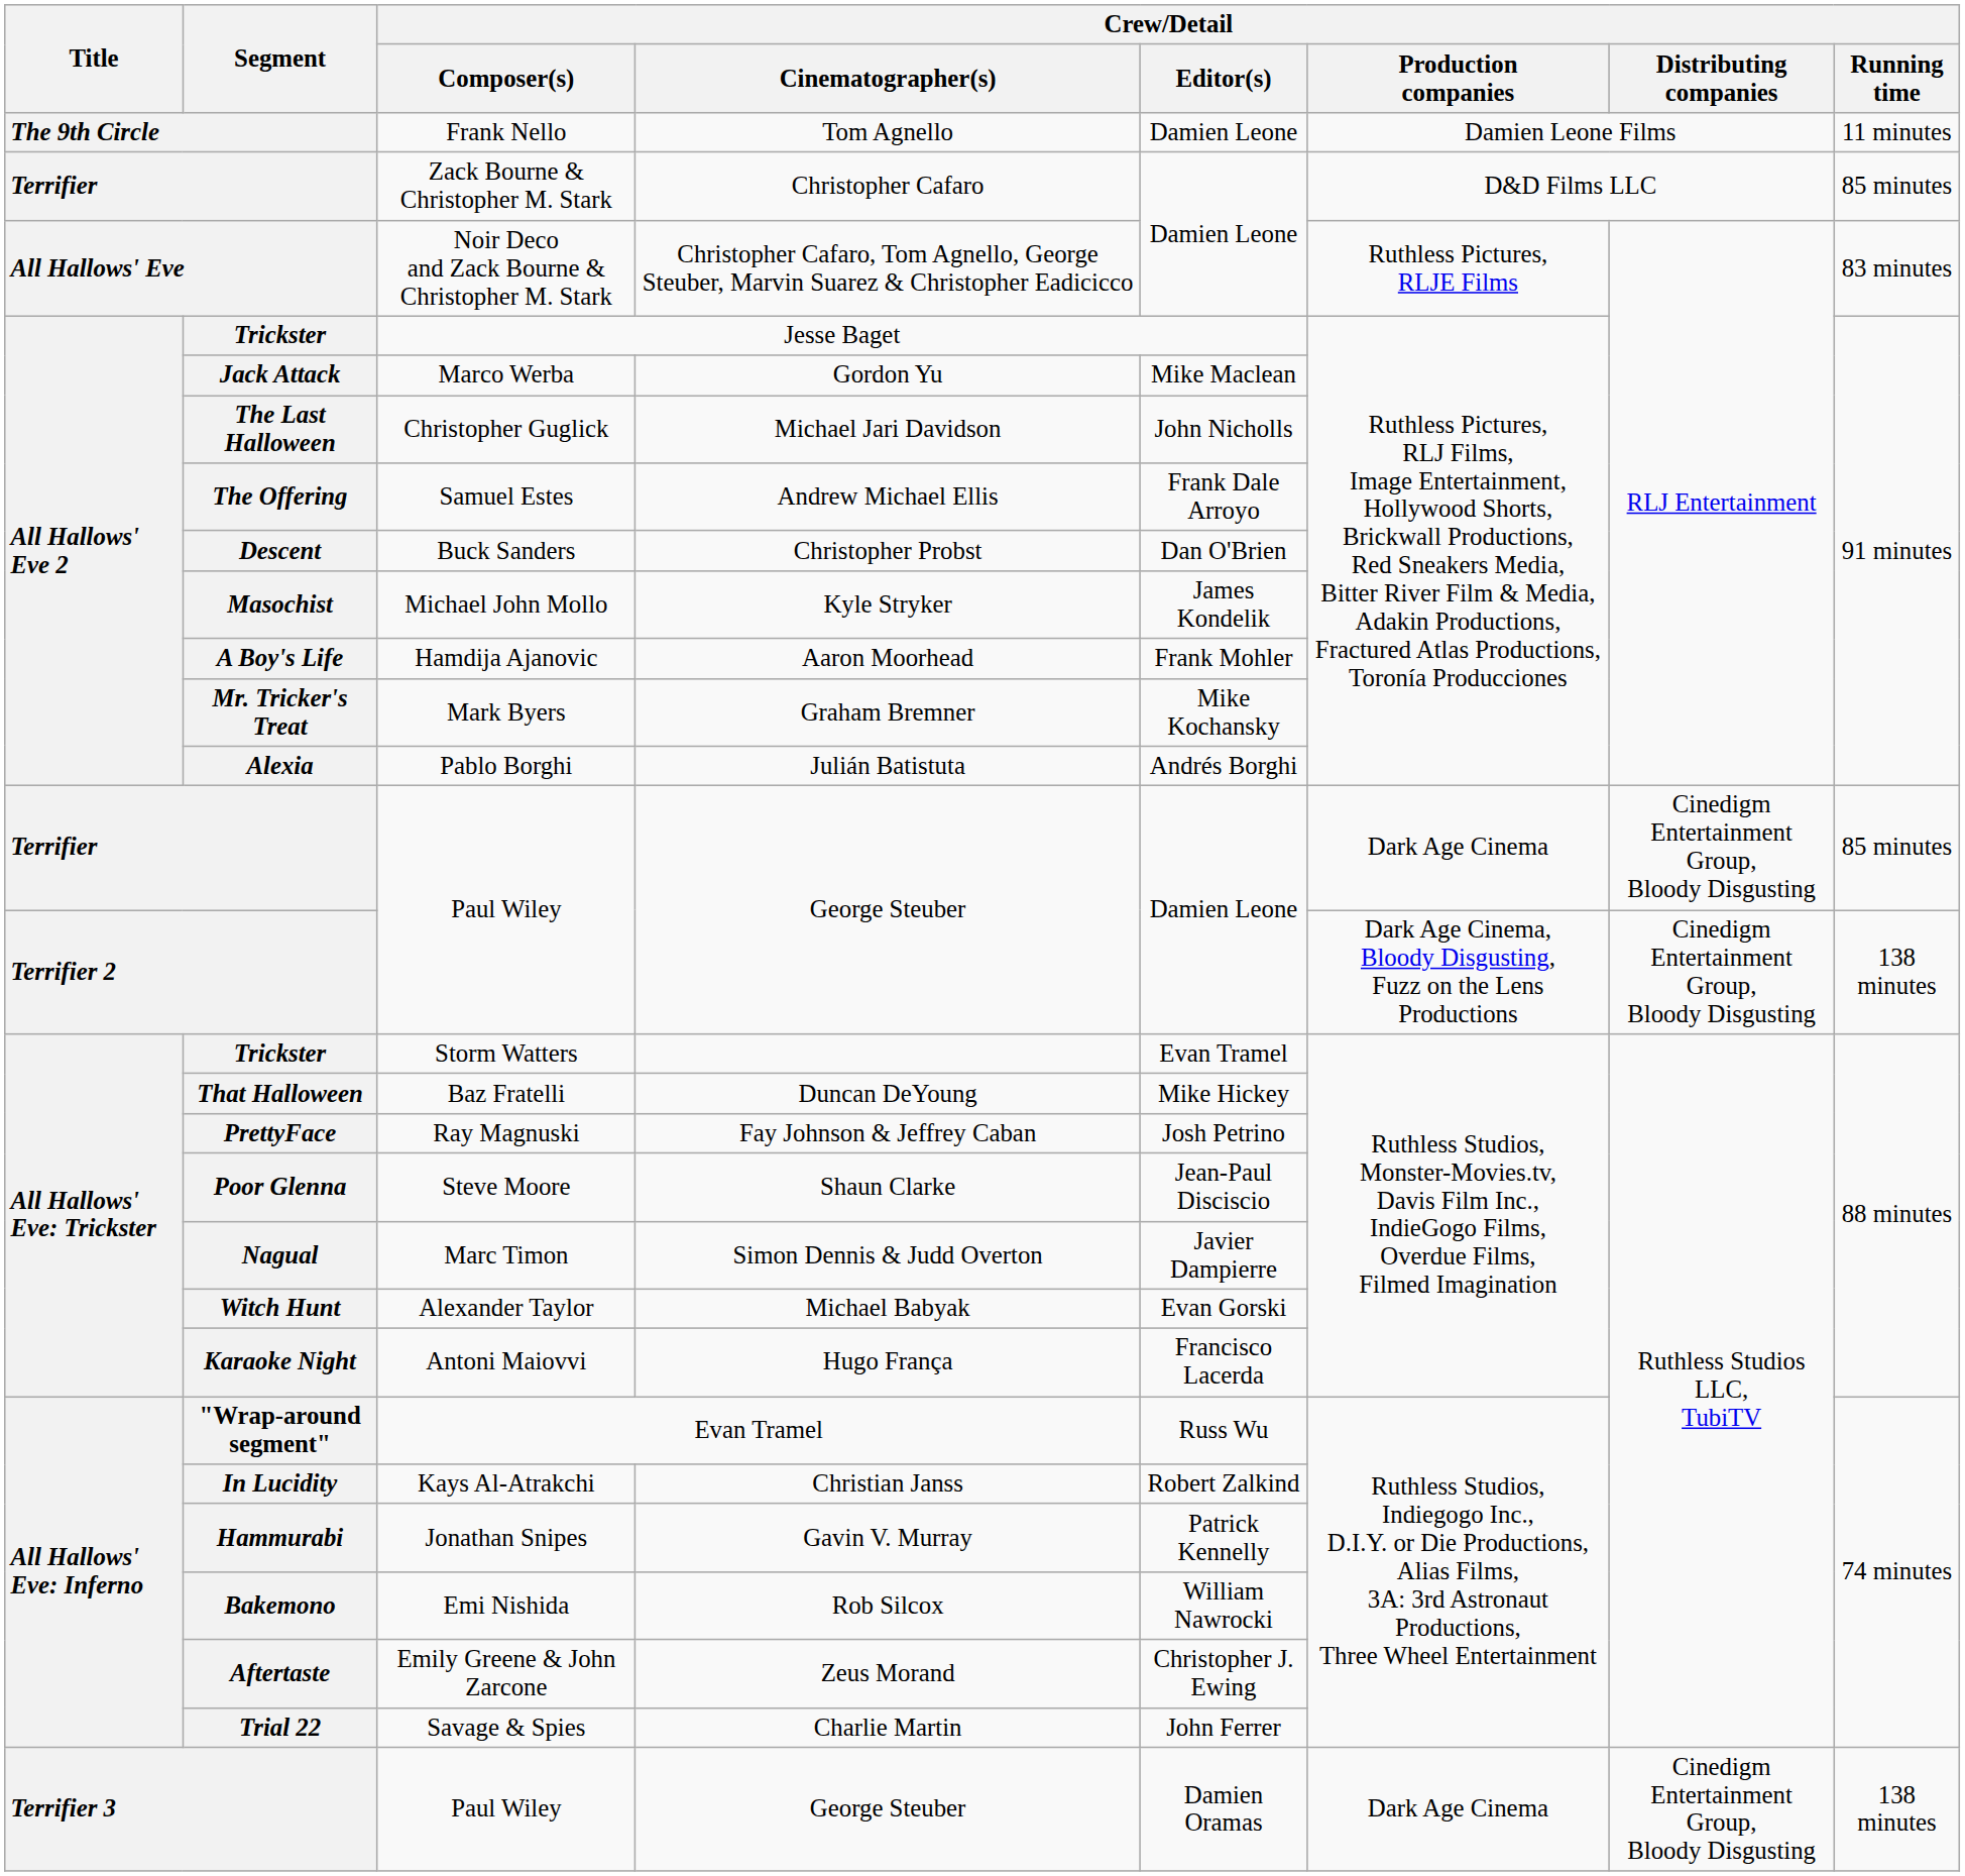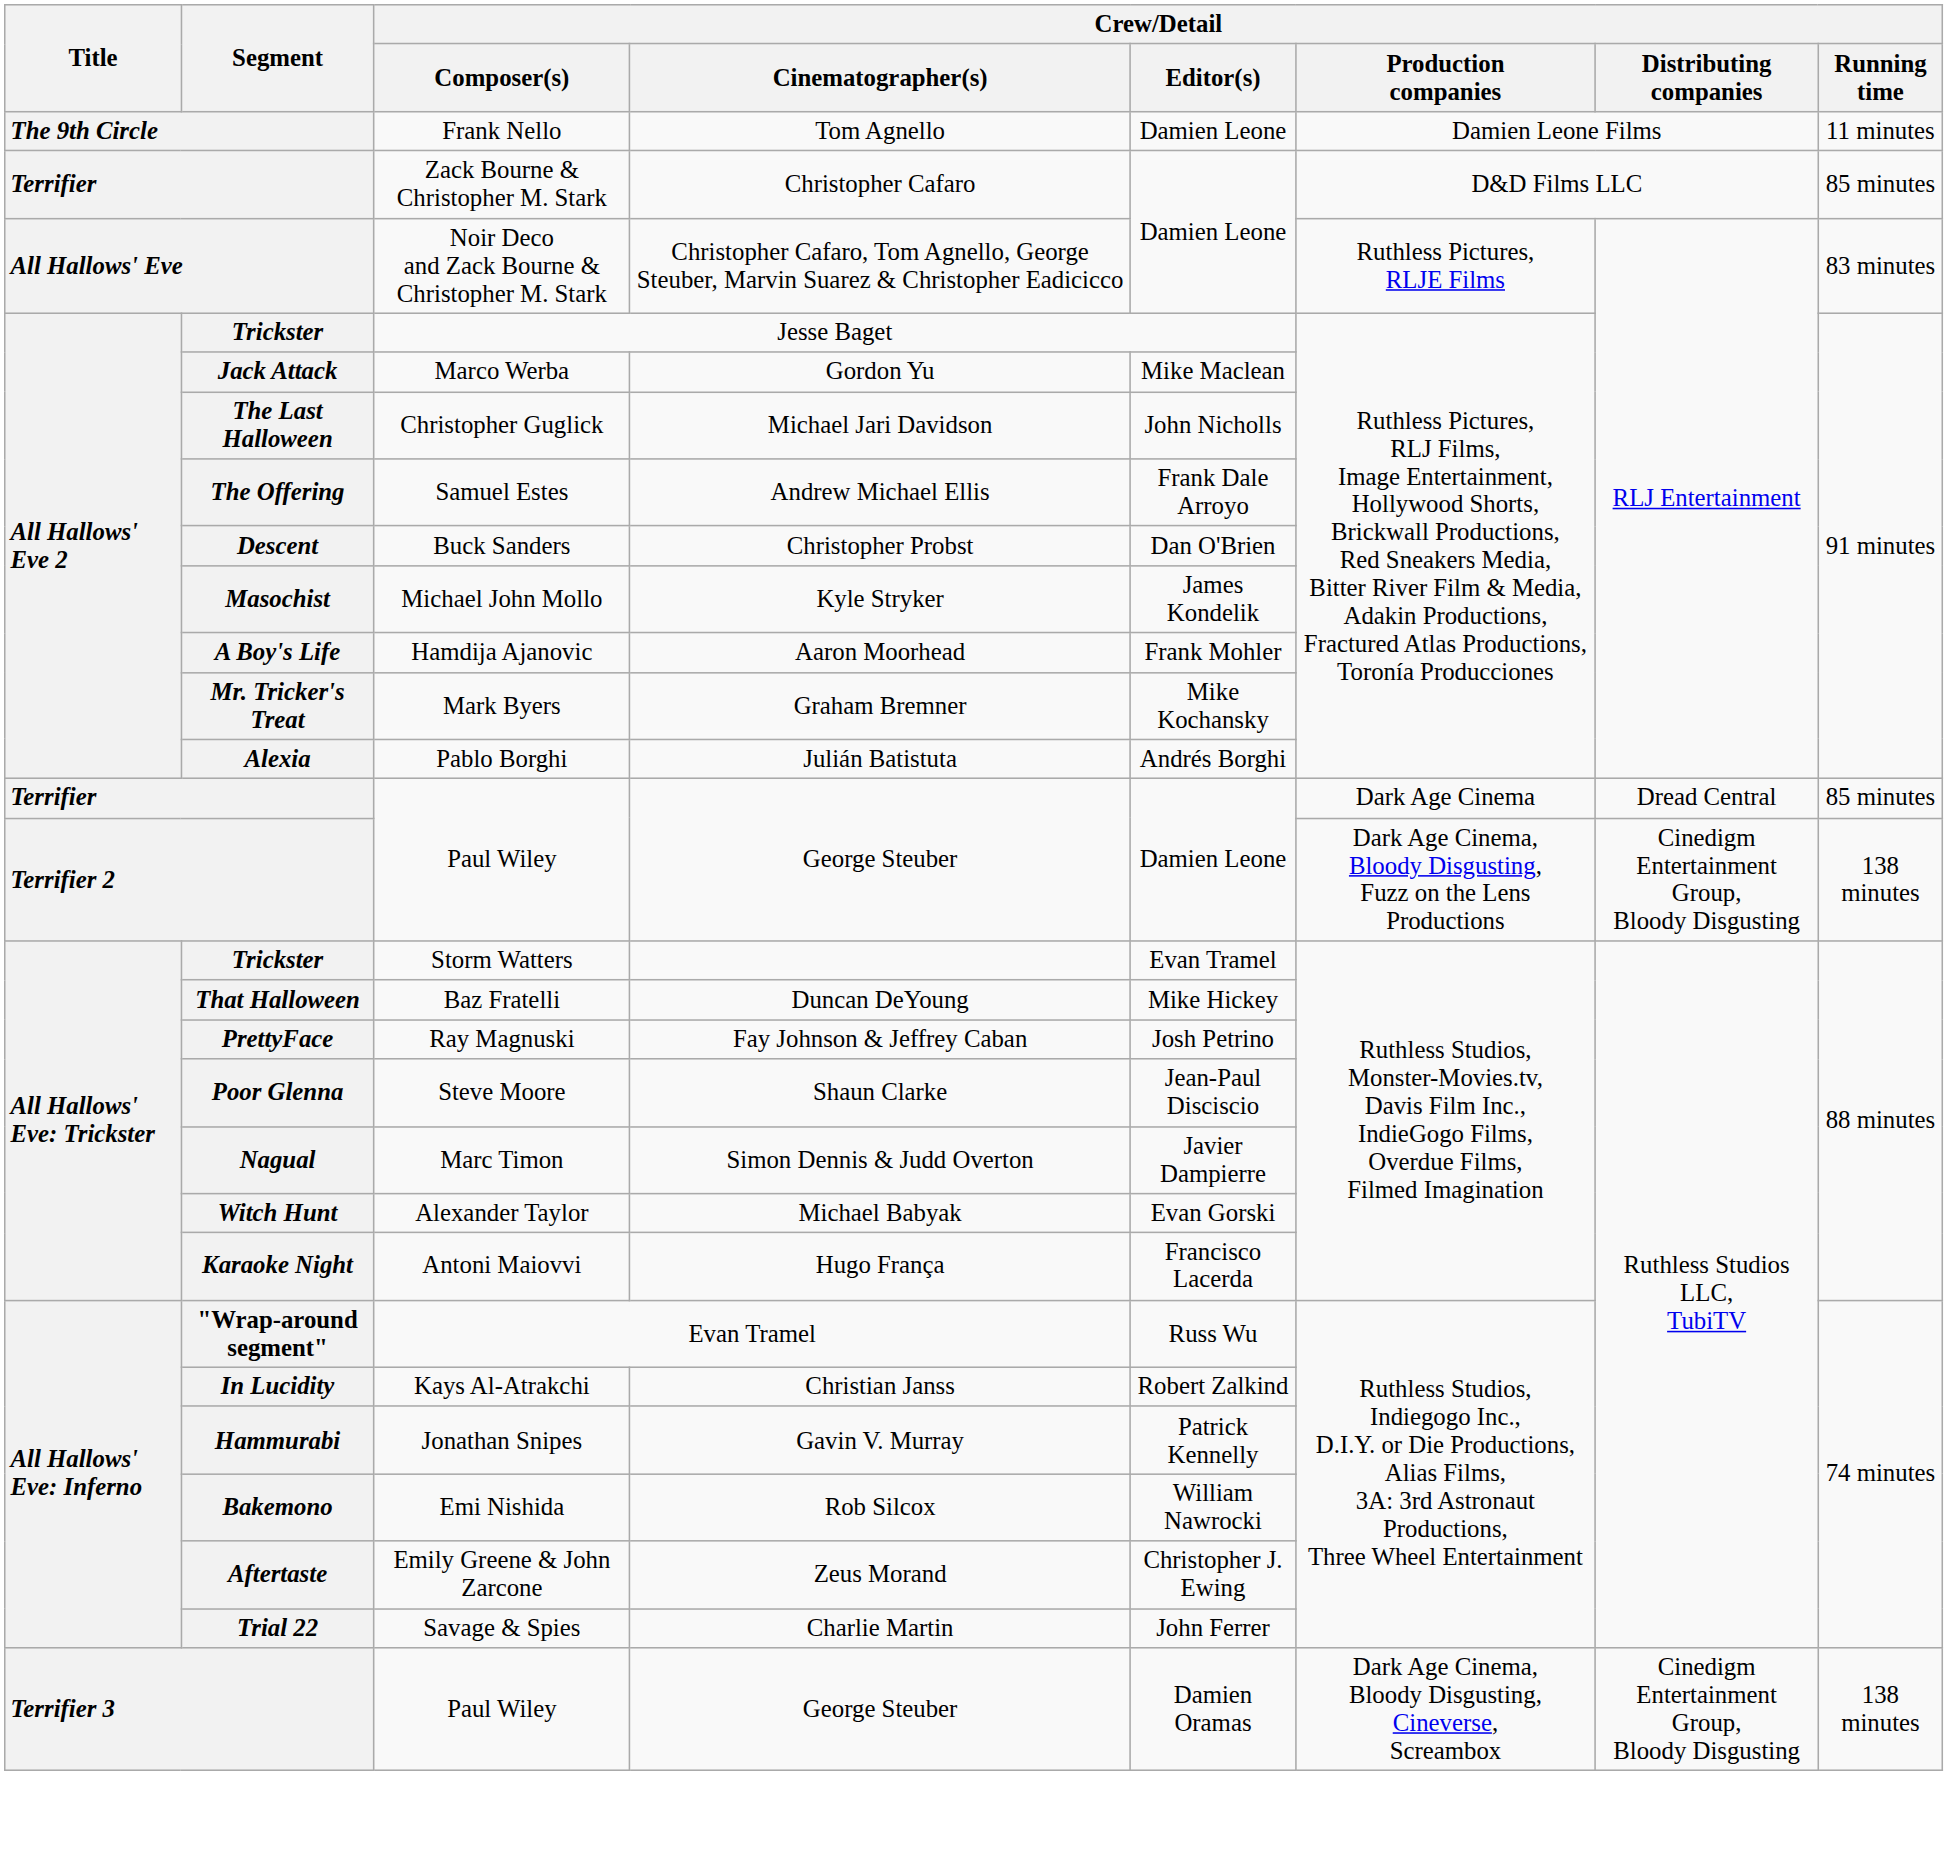 <table class="wikitable" style="text-align:center; width:99%;">
 <tr>
 <th rowspan="2">Title</th>
 <th rowspan="2">Segment</th>
 <th colspan="6">Crew/Detail</th>
 </tr>
 <tr>
 <th style="text-align:center;">Composer(s)</th>
 <th style="text-align:center;">Cinematographer(s)</th>
 <th style="text-align:center;">Editor(s)</th>
 <th style="text-align:center;">Production <br>companies</th>
 <th style="text-align:center;">Distributing <br>companies</th>
 <th style="text-align:center;">Running time</th>
 </tr>
 <tr>
 <th style="text-align:left;" colspan="2"><em>The 9th Circle</em></th>
 <td>Frank Nello</td>
 <td>Tom Agnello</td>
 <td>Damien Leone</td>
 <td colspan="2">Damien Leone Films</td>
 <td>11 minutes</td>
 </tr>
 <tr>
 <th style="text-align:left;" colspan="2"><em>Terrifier</em> </th>
 <td>Zack Bourne & Christopher M. Stark</td>
 <td>Christopher Cafaro</td>
 <td rowspan="2">Damien Leone</td>
 <td colspan="2">D&D Films LLC</td>
 <td>85 minutes</td>
 </tr>
 <tr>
 <th style="text-align:left;" colspan="2"><em>All Hallows' Eve</em></th>
 <td>Noir Deco <br>and Zack Bourne & Christopher M. Stark</td>
 <td>Christopher Cafaro, Tom Agnello, George Steuber, Marvin Suarez & Christopher Eadicicco</td>
 <td>Ruthless Pictures, <br><a href='#'>RLJE Films</a></td>
 <td rowspan="10"><a href='#'>RLJ Entertainment</a></td>
 <td>83 minutes</td>
 </tr>
 <tr>
 <th style="text-align:left;" rowspan="9"><em>All Hallows' Eve 2</em></th>
 <th><em>Trickster</em> </th>
 <td colspan="3">Jesse Baget</td>
 <td rowspan="9">Ruthless Pictures, <br>RLJ Films, <br>Image Entertainment, <br>Hollywood Shorts, <br>Brickwall Productions, <br>Red Sneakers Media, <br>Bitter River Film & Media, <br>Adakin Productions, <br>Fractured Atlas Productions, Toronía Producciones</td>
 <td rowspan="9">91 minutes</td>
 </tr>
 <tr>
 <th><em>Jack Attack</em></th>
 <td>Marco Werba</td>
 <td>Gordon Yu</td>
 <td>Mike Maclean</td>
 </tr>
 <tr>
 <th><em>The Last Halloween</em></th>
 <td>Christopher Guglick</td>
 <td>Michael Jari Davidson</td>
 <td>John Nicholls</td>
 </tr>
 <tr>
 <th><em>The Offering</em></th>
 <td>Samuel Estes</td>
 <td>Andrew Michael Ellis</td>
 <td>Frank Dale Arroyo</td>
 </tr>
 <tr>
 <th><em>Descent</em></th>
 <td>Buck Sanders</td>
 <td>Christopher Probst</td>
 <td>Dan O'Brien</td>
 </tr>
 <tr>
 <th><em>Masochist</em></th>
 <td>Michael John Mollo</td>
 <td>Kyle Stryker</td>
 <td>James Kondelik</td>
 </tr>
 <tr>
 <th><em>A Boy's Life</em></th>
 <td>Hamdija Ajanovic</td>
 <td>Aaron Moorhead</td>
 <td>Frank Mohler</td>
 </tr>
 <tr>
 <th><em>Mr. Tricker's Treat</em></th>
 <td>Mark Byers</td>
 <td>Graham Bremner</td>
 <td>Mike Kochansky</td>
 </tr>
 <tr>
 <th><em>Alexia</em></th>
 <td>Pablo Borghi</td>
 <td>Julián Batistuta</td>
 <td>Andrés Borghi</td>
 </tr>
 <tr>
 <th style="text-align:left;" colspan="2"><em>Terrifier</em> </th>
 <td rowspan="2">Paul Wiley</td>
 <td rowspan="2">George Steuber</td>
 <td rowspan="2">Damien Leone</td>
 <td>Dark Age Cinema</td>
-<td>Cinedigm Entertainment Group, <br>Bloody Disgusting</td>
+<td>Dread Central</td>
 <td>85 minutes</td>
 </tr>
 <tr>
 <th style="text-align:left;" colspan="2"><em>Terrifier 2</em></th>
 <td>Dark Age Cinema, <br><a href='#'>Bloody Disgusting</a>, <br>Fuzz on the Lens Productions</td>
 <td>Cinedigm Entertainment Group, <br>Bloody Disgusting</td>
 <td>138 minutes</td>
 </tr>
 <tr>
 <th style="text-align:left;" rowspan="7"><em>All Hallows' Eve: Trickster</em></th>
 <th><em>Trickster</em> </th>
 <td>Storm Watters</td>
 <td></td>
 <td>Evan Tramel</td>
 <td rowspan="7">Ruthless Studios, <br>Monster-Movies.tv, <br>Davis Film Inc., <br>IndieGogo Films, <br>Overdue Films, <br>Filmed Imagination</td>
 <td rowspan="13">Ruthless Studios LLC, <br><a href='#'>TubiTV</a></td>
 <td rowspan="7">88 minutes</td>
 </tr>
 <tr>
 <th><em>That Halloween</em></th>
 <td>Baz Fratelli</td>
 <td>Duncan DeYoung</td>
 <td>Mike Hickey</td>
 </tr>
 <tr>
 <th><em>PrettyFace</em></th>
 <td>Ray Magnuski</td>
 <td>Fay Johnson & Jeffrey Caban</td>
 <td>Josh Petrino</td>
 </tr>
 <tr>
 <th><em>Poor Glenna</em></th>
 <td>Steve Moore</td>
 <td>Shaun Clarke</td>
 <td>Jean-Paul Disciscio</td>
 </tr>
 <tr>
 <th><em>Nagual</em></th>
 <td>Marc Timon</td>
 <td>Simon Dennis & Judd Overton</td>
 <td>Javier Dampierre</td>
 </tr>
 <tr>
 <th><em>Witch Hunt</em></th>
 <td>Alexander Taylor</td>
 <td>Michael Babyak</td>
 <td>Evan Gorski</td>
 </tr>
 <tr>
 <th><em>Karaoke Night</em></th>
 <td>Antoni Maiovvi</td>
 <td>Hugo França</td>
 <td>Francisco Lacerda</td>
 </tr>
 <tr>
 <th style="text-align:left;" rowspan="6"><em>All Hallows' Eve: Inferno</em></th>
 <th>"Wrap-around segment"</th>
 <td colspan="2">Evan Tramel</td>
 <td>Russ Wu</td>
 <td rowspan="6">Ruthless Studios, <br>Indiegogo Inc., <br>D.I.Y. or Die Productions, <br>Alias Films, <br>3A: 3rd Astronaut Productions, <br>Three Wheel Entertainment</td>
 <td rowspan="6">74 minutes</td>
 </tr>
 <tr>
 <th><em>In Lucidity</em></th>
 <td>Kays Al-Atrakchi</td>
 <td>Christian Janss</td>
 <td>Robert Zalkind</td>
 </tr>
 <tr>
 <th><em>Hammurabi</em></th>
 <td>Jonathan Snipes</td>
 <td>Gavin V. Murray</td>
 <td>Patrick Kennelly</td>
 </tr>
 <tr>
 <th><em>Bakemono</em></th>
 <td>Emi Nishida</td>
 <td>Rob Silcox</td>
 <td>William Nawrocki</td>
 </tr>
 <tr>
 <th><em>Aftertaste</em></th>
 <td>Emily Greene & John Zarcone</td>
 <td>Zeus Morand</td>
 <td>Christopher J. Ewing</td>
 </tr>
 <tr>
 <th><em>Trial 22</em></th>
 <td>Savage & Spies</td>
 <td>Charlie Martin</td>
 <td>John Ferrer</td>
 </tr>
 <tr>
 <th style="text-align:left;" colspan="2"><em>Terrifier 3</em></th>
 <td>Paul Wiley</td>
 <td>George Steuber</td>
 <td>Damien Oramas</td>
-<td>Dark Age Cinema</td>
+<td>Dark Age Cinema, <br>Bloody Disgusting, <br><a href='#'>Cineverse</a>, <br>Screambox</td>
 <td>Cinedigm Entertainment Group, <br>Bloody Disgusting</td>
 <td>138 minutes</td>
 </tr>
 </table>
